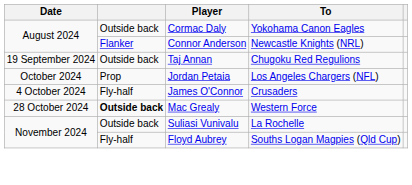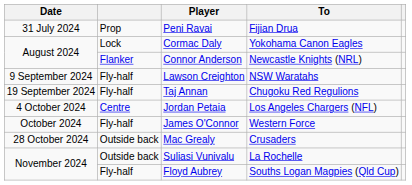 <table class="wikitable">
 <tr>
 <th>Date</th>
 <th></th>
 <th>Player</th>
 <th>To</th>
 <th></th>
 </tr>
 <tr>
+<td align=center>31 July 2024</td>
+<td>Prop</td>
+<td> <a href='#'>Peni Ravai</a></td>
+<td> <a href='#'>Fijian Drua</a></td>
+<td align=center></td>
+</tr>
+<tr>
 <td align=center rowspan=2>August 2024</td>
-<td>Outside back</td>
+<td>Lock</td>
 <td> <a href='#'>Cormac Daly</a></td>
 <td> <a href='#'>Yokohama Canon Eagles</a></td>
 <td align=center></td>
 </tr>
 <tr>
 <td><a href='#'>Flanker</a></td>
 <td> <a href='#'>Connor Anderson</a></td>
 <td> <a href='#'>Newcastle Knights</a> (<a href='#'>NRL</a>)</td>
 <td align=center></td>
 </tr>
 <tr>
+<td align=center>9 September 2024</td>
+<td>Fly-half</td>
+<td> <a href='#'>Lawson Creighton</a></td>
+<td> <a href='#'>NSW Waratahs</a></td>
+<td align=center></td>
+</tr>
+<tr>
 <td align=center>19 September 2024</td>
-<td>Outside back</td>
+<td>Fly-half</td>
 <td> <a href='#'>Taj Annan</a></td>
 <td> <a href='#'>Chugoku Red Regulions</a></td>
 <td align=center></td>
 </tr>
 <tr>
-<td align=center>October 2024</td>
-<td>Prop</td>
+<td align=center>4 October 2024</td>
+<td><a href='#'>Centre</a></td>
 <td> <a href='#'>Jordan Petaia</a></td>
 <td> <a href='#'>Los Angeles Chargers</a> (<a href='#'>NFL</a>)</td>
 <td align=center></td>
 </tr>
 <tr>
-<td align=center>4 October 2024</td>
+<td align=center>October 2024</td>
 <td>Fly-half</td>
 <td> <a href='#'>James O'Connor</a></td>
-<td> <a href='#'>Crusaders</a></td>
+<td> <a href='#'>Western Force</a></td>
 <td align=center></td>
 </tr>
 <tr>
 <td align=center>28 October 2024</td>
-<td><strong>Outside back</strong></td>
+<td>Outside back</td>
 <td> <a href='#'>Mac Grealy</a></td>
-<td> <a href='#'>Western Force</a></td>
+<td> <a href='#'>Crusaders</a></td>
 <td align=center></td>
 </tr>
 <tr>
 <td align=center rowspan=2>November 2024</td>
 <td>Outside back</td>
 <td> <a href='#'>Suliasi Vunivalu</a></td>
 <td> <a href='#'>La Rochelle</a></td>
 <td align=center></td>
 </tr>
 <tr>
 <td>Fly-half</td>
 <td> <a href='#'>Floyd Aubrey</a></td>
 <td> <a href='#'>Souths Logan Magpies</a> (<a href='#'>Qld Cup</a>)</td>
 <td align=center></td>
 </tr>
 </table>
